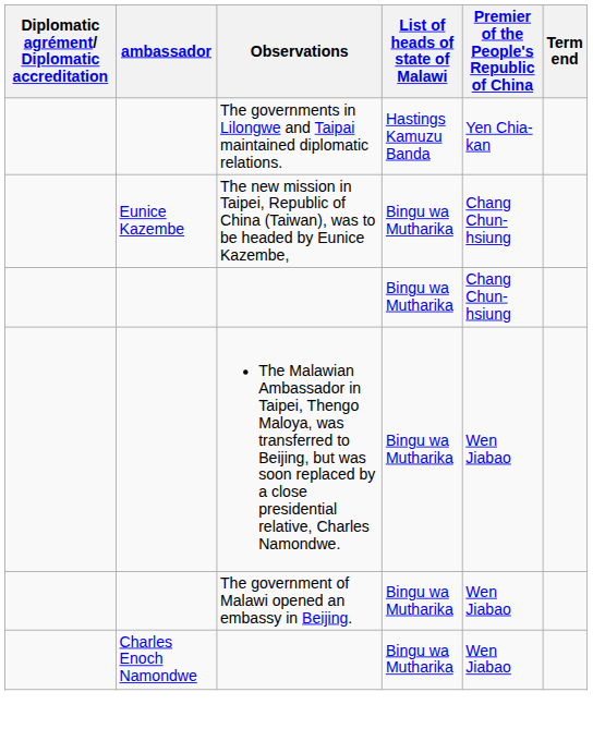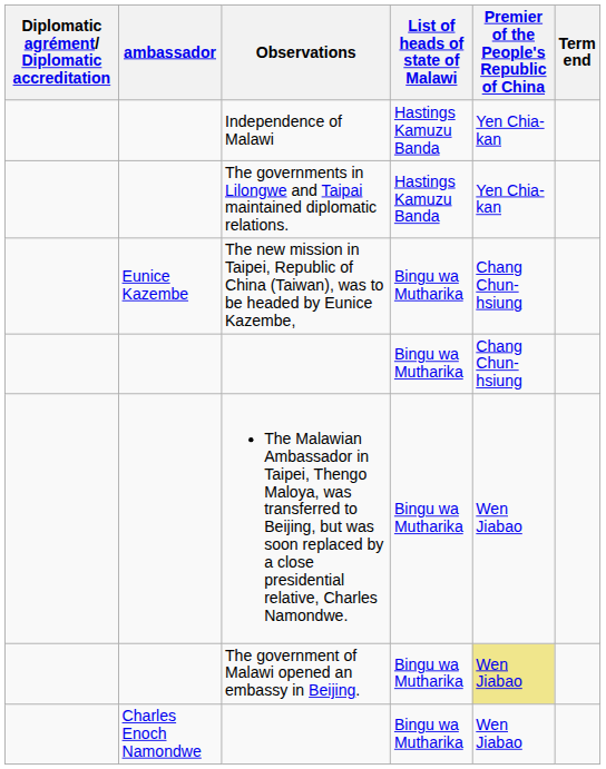 <table class="wikitable sortable">
 <tr>
 <th>Diplomatic <a href='#'>agrément</a>/ <a href='#'>Diplomatic accreditation</a></th>
 <th><a href='#'>ambassador</a></th>
 <th>Observations</th>
 <th><a href='#'>List of heads of state of Malawi</a></th>
 <th><a href='#'>Premier of the People's Republic of China</a></th>
 <th>Term end</th>
+</tr>
+<tr>
+<td></td>
+<td></td>
+<td>Independence of Malawi</td>
+<td><a href='#'>Hastings Kamuzu Banda</a></td>
+<td><a href='#'>Yen Chia-kan</a></td>
+<td></td>
 </tr>
 <tr>
 <td></td>
 <td></td>
 <td>The governments in <a href='#'>Lilongwe</a> and <a href='#'>Taipai</a> maintained diplomatic relations.</td>
 <td><a href='#'>Hastings Kamuzu Banda</a></td>
 <td><a href='#'>Yen Chia-kan</a></td>
 <td></td>
 </tr>
 <tr>
 <td></td>
 <td><a href='#'>Eunice Kazembe</a></td>
 <td>The new mission in Taipei, Republic of China (Taiwan), was to be headed by Eunice Kazembe,</td>
 <td><a href='#'>Bingu wa Mutharika</a></td>
 <td><a href='#'>Chang Chun-hsiung</a></td>
 <td></td>
 </tr>
 <tr>
 <td></td>
 <td></td>
 <td></td>
 <td><a href='#'>Bingu wa Mutharika</a></td>
 <td><a href='#'>Chang Chun-hsiung</a></td>
 <td></td>
 </tr>
 <tr>
 <td></td>
 <td></td>
 <td><br><ul><li>The Malawian Ambassador in Taipei, Thengo Maloya, was transferred to Beijing, but was soon replaced by a close presidential relative, Charles Namondwe.</li></ul></td>
 <td><a href='#'>Bingu wa Mutharika</a></td>
 <td><a href='#'>Wen Jiabao</a></td>
 <td></td>
 </tr>
 <tr>
 <td></td>
 <td></td>
 <td>The government of  Malawi opened an embassy in <a href='#'>Beijing</a>.</td>
 <td><a href='#'>Bingu wa Mutharika</a></td>
-<td><a href='#'>Wen Jiabao</a></td>
+<td style="background: khaki;"><a href='#'>Wen Jiabao</a></td>
 <td></td>
 </tr>
 <tr>
 <td></td>
 <td><a href='#'>Charles Enoch Namondwe</a></td>
 <td></td>
 <td><a href='#'>Bingu wa Mutharika</a></td>
 <td><a href='#'>Wen Jiabao</a></td>
 <td></td>
 </tr>
 </table>
